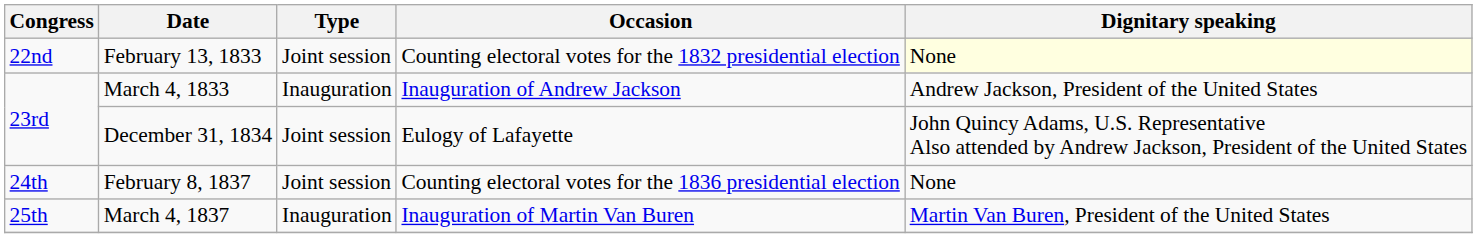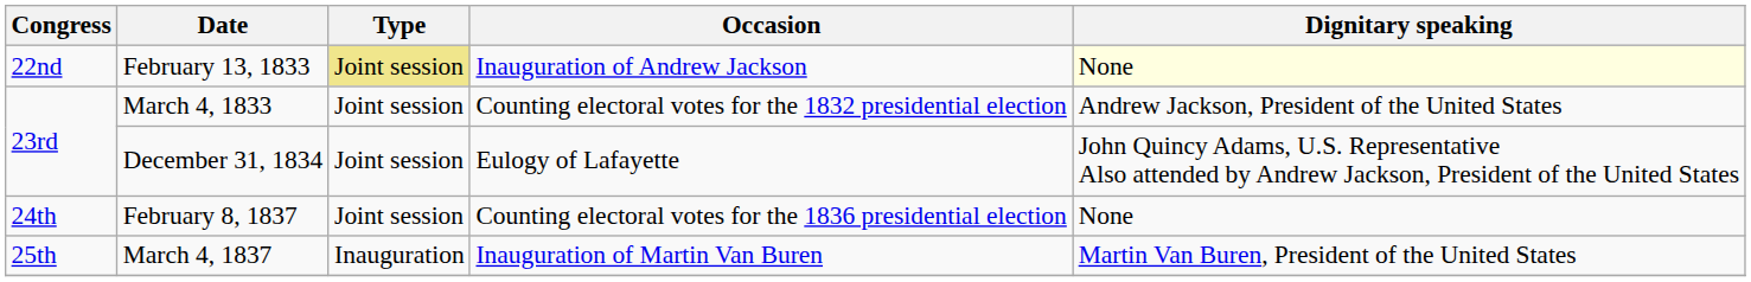 <table class="wikitable sortable">
 <tr>
 <th>Congress</th>
 <th>Date</th>
 <th>Type</th>
 <th>Occasion</th>
 <th>Dignitary speaking</th>
 </tr>
 <tr>
 <td><a href='#'>22nd</a></td>
 <td>February 13, 1833</td>
-<td>Joint session</td>
-<td>Counting electoral votes for the <a href='#'>1832 presidential election</a></td>
+<td style="background: khaki;">Joint session</td>
+<td><a href='#'>Inauguration of Andrew Jackson</a></td>
 <td style="background: lightyellow;">None</td>
 </tr>
 <tr>
 <td rowspan="2"><a href='#'>23rd</a></td>
 <td>March 4, 1833</td>
-<td>Inauguration</td>
-<td><a href='#'>Inauguration of Andrew Jackson</a></td>
+<td>Joint session</td>
+<td>Counting electoral votes for the <a href='#'>1832 presidential election</a></td>
 <td>Andrew Jackson, President of the United States</td>
 </tr>
 <tr>
 <td>December 31, 1834</td>
 <td>Joint session</td>
 <td>Eulogy of Lafayette</td>
 <td>John Quincy Adams, U.S. Representative<br>Also attended by Andrew Jackson, President of the United States</td>
 </tr>
 <tr>
 <td><a href='#'>24th</a></td>
 <td>February 8, 1837</td>
 <td>Joint session</td>
 <td>Counting electoral votes for the <a href='#'>1836 presidential election</a></td>
 <td>None</td>
 </tr>
 <tr>
 <td><a href='#'>25th</a></td>
 <td>March 4, 1837</td>
 <td>Inauguration</td>
 <td><a href='#'>Inauguration of Martin Van Buren</a></td>
 <td><a href='#'>Martin Van Buren</a>, President of the United States</td>
 </tr>
 <tr>
 </tr>
 </table>
